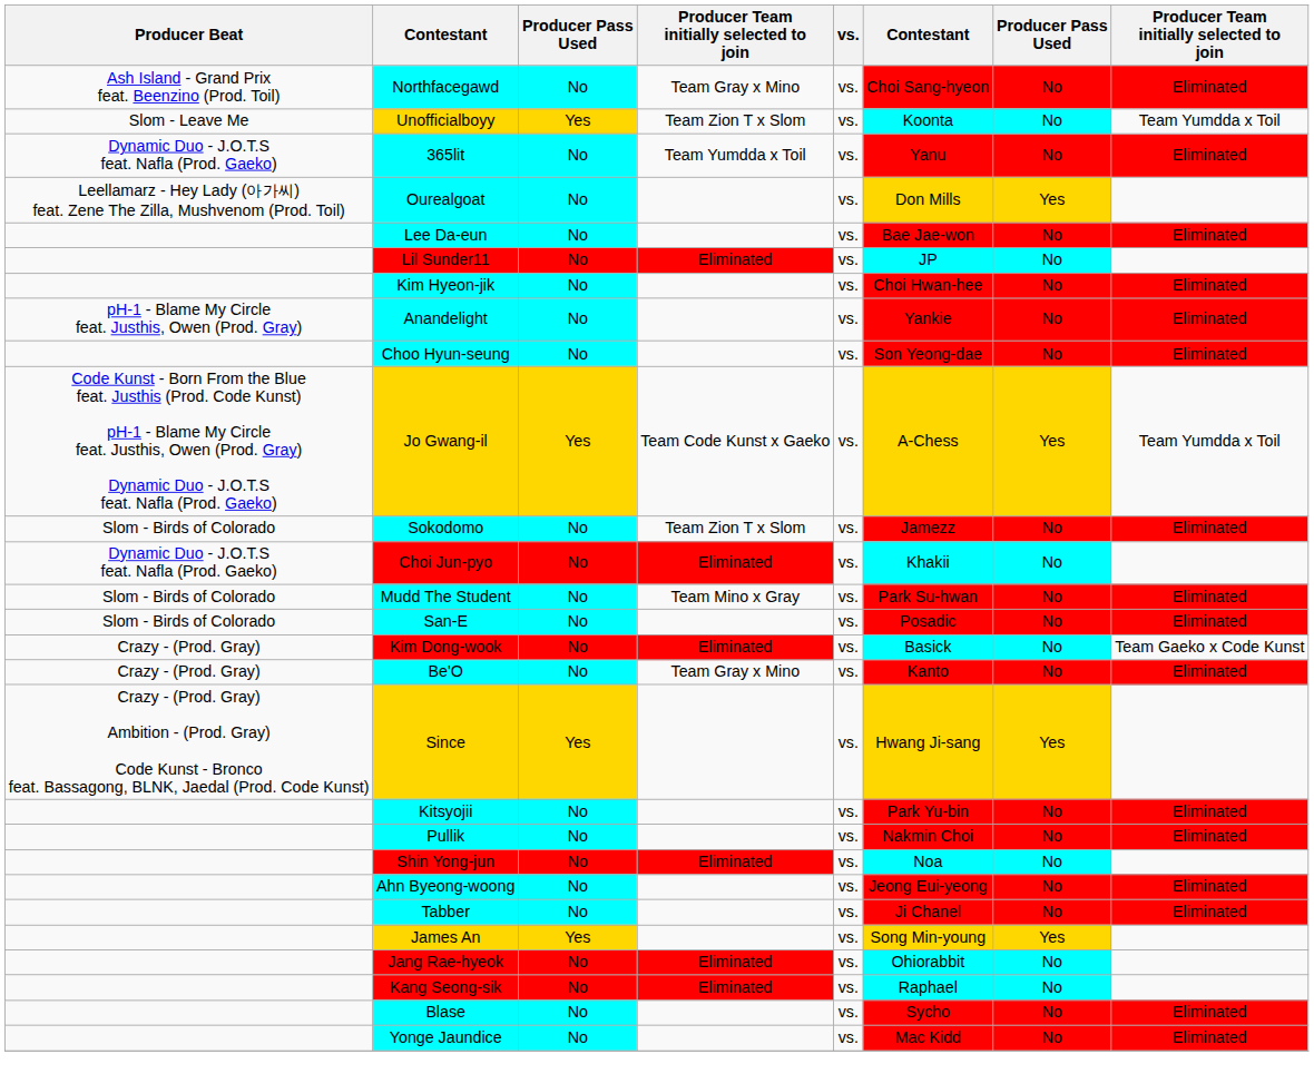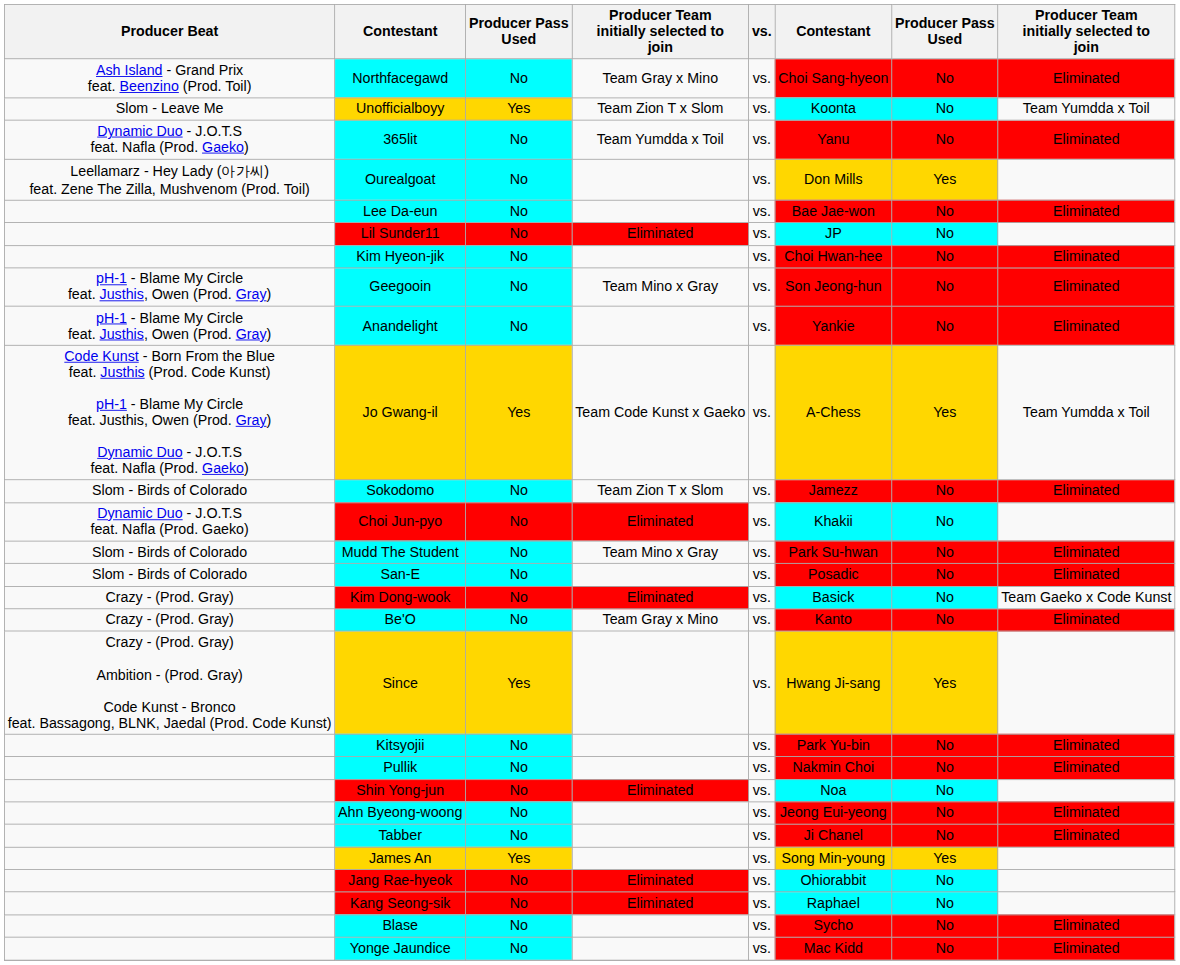 <table class="wikitable" style="text-align:center">
 <tr>
 <th>Producer Beat</th>
 <th>Contestant</th>
 <th>Producer Pass <br> Used</th>
 <th>Producer Team <br> initially selected to <br> join</th>
 <th>vs.</th>
 <th>Contestant</th>
 <th>Producer Pass <br> Used</th>
 <th>Producer Team <br> initially selected to <br> join</th>
 </tr>
 <tr>
 <td><a href='#'>Ash Island</a> - Grand Prix<br>feat. <a href='#'>Beenzino</a> (Prod. Toil)</td>
 <td style="background:cyan">Northfacegawd</td>
 <td style="background:cyan">No</td>
 <td>Team Gray x Mino</td>
 <td>vs.</td>
 <td style="background:red">Choi Sang-hyeon</td>
 <td style="background:red">No</td>
 <td style="background:red">Eliminated</td>
 </tr>
 <tr>
 <td>Slom - Leave Me</td>
 <td style="background:gold">Unofficialboyy</td>
 <td style="background:gold">Yes</td>
 <td>Team Zion T x Slom</td>
 <td>vs.</td>
 <td style="background:cyan">Koonta</td>
 <td style="background:cyan">No</td>
 <td>Team Yumdda x Toil</td>
 </tr>
 <tr>
 <td><a href='#'>Dynamic Duo</a> - J.O.T.S<br>feat. Nafla (Prod. <a href='#'>Gaeko</a>)</td>
 <td style="background:cyan">365lit</td>
 <td style="background:cyan">No</td>
 <td>Team Yumdda x Toil</td>
 <td>vs.</td>
 <td style="background:red">Yanu</td>
 <td style="background:red">No</td>
 <td style="background:red">Eliminated</td>
 </tr>
 <tr>
 <td>Leellamarz - Hey Lady (아가씨)<br>feat. Zene The Zilla, Mushvenom (Prod. Toil)</td>
 <td style="background:cyan">Ourealgoat</td>
 <td style="background:cyan">No</td>
 <td></td>
 <td>vs.</td>
 <td style="background:gold">Don Mills</td>
 <td style="background:gold">Yes</td>
 <td></td>
 </tr>
 <tr>
 <td></td>
 <td style="background:cyan">Lee Da-eun</td>
 <td style="background:cyan">No</td>
 <td></td>
 <td>vs.</td>
 <td style="background:red">Bae Jae-won</td>
 <td style="background:red">No</td>
 <td style="background:red">Eliminated</td>
 </tr>
 <tr>
 <td></td>
 <td style="background:red">Lil Sunder11</td>
 <td style="background:red">No</td>
 <td style="background:red">Eliminated</td>
 <td>vs.</td>
 <td style="background:cyan">JP</td>
 <td style="background:cyan">No</td>
 <td></td>
 </tr>
 <tr>
 <td></td>
 <td style="background:cyan">Kim Hyeon-jik</td>
 <td style="background:cyan">No</td>
 <td></td>
 <td>vs.</td>
 <td style="background:red">Choi Hwan-hee</td>
 <td style="background:red">No</td>
 <td style="background:red">Eliminated</td>
 </tr>
 <tr>
 <td><a href='#'>pH-1</a> - Blame My Circle<br>feat. <a href='#'>Justhis</a>, Owen (Prod. <a href='#'>Gray</a>)</td>
+<td style="background:cyan">Geegooin</td>
+<td style="background:cyan">No</td>
+<td>Team Mino x Gray</td>
+<td>vs.</td>
+<td style="background:red">Son Jeong-hun</td>
+<td style="background:red">No</td>
+<td style="background:red">Eliminated</td>
+</tr>
+<tr>
+<td><a href='#'>pH-1</a> - Blame My Circle<br>feat. <a href='#'>Justhis</a>, Owen (Prod. <a href='#'>Gray</a>)</td>
 <td style="background:cyan">Anandelight</td>
 <td style="background:cyan">No</td>
 <td></td>
 <td>vs.</td>
 <td style="background:red">Yankie</td>
-<td style="background:red">No</td>
-<td style="background:red">Eliminated</td>
-</tr>
-<tr>
-<td></td>
-<td style="background:cyan">Choo Hyun-seung</td>
-<td style="background:cyan">No</td>
-<td></td>
-<td>vs.</td>
-<td style="background:red">Son Yeong-dae</td>
 <td style="background:red">No</td>
 <td style="background:red">Eliminated</td>
 </tr>
 <tr>
 <td><a href='#'>Code Kunst</a> - Born From the Blue<br>feat. <a href='#'>Justhis</a> (Prod. Code Kunst)<br><br><a href='#'>pH-1</a> - Blame My Circle<br>feat. Justhis, Owen (Prod. <a href='#'>Gray</a>)<br><br><a href='#'>Dynamic Duo</a> - J.O.T.S<br>feat. Nafla (Prod. <a href='#'>Gaeko</a>)</td>
 <td style="background:gold">Jo Gwang-il</td>
 <td style="background:gold">Yes</td>
 <td>Team Code Kunst x Gaeko</td>
 <td>vs.</td>
 <td style="background:gold">A-Chess</td>
 <td style="background:gold">Yes</td>
 <td>Team Yumdda x Toil</td>
 </tr>
 <tr>
 <td>Slom - Birds of Colorado</td>
 <td style="background:cyan">Sokodomo</td>
 <td style="background:cyan">No</td>
 <td>Team Zion T x Slom</td>
 <td>vs.</td>
 <td style="background:red">Jamezz</td>
 <td style="background:red">No</td>
 <td style="background:red">Eliminated</td>
 </tr>
 <tr>
 <td><a href='#'>Dynamic Duo</a> - J.O.T.S<br>feat. Nafla (Prod. Gaeko)</td>
 <td style="background:red">Choi Jun-pyo</td>
 <td style="background:red">No</td>
 <td style="background:red">Eliminated</td>
 <td>vs.</td>
 <td style="background:cyan">Khakii</td>
 <td style="background:cyan">No</td>
 <td></td>
 </tr>
 <tr>
 <td>Slom - Birds of Colorado</td>
 <td style="background:cyan">Mudd The Student</td>
 <td style="background:cyan">No</td>
 <td>Team Mino x Gray</td>
 <td>vs.</td>
 <td style="background:red">Park Su-hwan</td>
 <td style="background:red">No</td>
 <td style="background:red">Eliminated</td>
 </tr>
 <tr>
 <td>Slom - Birds of Colorado</td>
 <td style="background:cyan">San-E</td>
 <td style="background:cyan">No</td>
 <td></td>
 <td>vs.</td>
 <td style="background:red">Posadic</td>
 <td style="background:red">No</td>
 <td style="background:red">Eliminated</td>
 </tr>
 <tr>
 <td>Crazy - (Prod. Gray)</td>
 <td style="background:red">Kim Dong-wook</td>
 <td style="background:red">No</td>
 <td style="background:red">Eliminated</td>
 <td>vs.</td>
 <td style="background:cyan">Basick</td>
 <td style="background:cyan">No</td>
 <td>Team Gaeko x Code Kunst</td>
 </tr>
 <tr>
 <td>Crazy - (Prod. Gray)</td>
 <td style="background:cyan">Be'O</td>
 <td style="background:cyan">No</td>
 <td>Team Gray x Mino</td>
 <td>vs.</td>
 <td style="background:red">Kanto</td>
 <td style="background:red">No</td>
 <td style="background:red">Eliminated</td>
 </tr>
 <tr>
 <td>Crazy - (Prod. Gray)<br><br>Ambition - (Prod. Gray)<br><br>Code Kunst - Bronco<br>feat. Bassagong, BLNK, Jaedal (Prod. Code Kunst)</td>
 <td style="background:gold">Since</td>
 <td style="background:gold">Yes</td>
 <td></td>
 <td>vs.</td>
 <td style="background:gold">Hwang Ji-sang</td>
 <td style="background:gold">Yes</td>
 <td></td>
 </tr>
 <tr>
 <td></td>
 <td style="background:cyan">Kitsyojii</td>
 <td style="background:cyan">No</td>
 <td></td>
 <td>vs.</td>
 <td style="background:red">Park Yu-bin</td>
 <td style="background:red">No</td>
 <td style="background:red">Eliminated</td>
 </tr>
 <tr>
 <td></td>
 <td style="background:cyan">Pullik</td>
 <td style="background:cyan">No</td>
 <td></td>
 <td>vs.</td>
 <td style="background:red">Nakmin Choi</td>
 <td style="background:red">No</td>
 <td style="background:red">Eliminated</td>
 </tr>
 <tr>
 <td></td>
 <td style="background:red">Shin Yong-jun</td>
 <td style="background:red">No</td>
 <td style="background:red">Eliminated</td>
 <td>vs.</td>
 <td style="background:cyan">Noa</td>
 <td style="background:cyan">No</td>
 <td></td>
 </tr>
 <tr>
 <td></td>
 <td style="background:cyan">Ahn Byeong-woong</td>
 <td style="background:cyan">No</td>
 <td></td>
 <td>vs.</td>
 <td style="background:red">Jeong Eui-yeong</td>
 <td style="background:red">No</td>
 <td style="background:red">Eliminated</td>
 </tr>
 <tr>
 <td></td>
 <td style="background:cyan">Tabber</td>
 <td style="background:cyan">No</td>
 <td></td>
 <td>vs.</td>
 <td style="background:red">Ji Chanel</td>
 <td style="background:red">No</td>
 <td style="background:red">Eliminated</td>
 </tr>
 <tr>
 <td></td>
 <td style="background:gold">James An</td>
 <td style="background:gold">Yes</td>
 <td></td>
 <td>vs.</td>
 <td style="background:gold">Song Min-young</td>
 <td style="background:gold">Yes</td>
 <td></td>
 </tr>
 <tr>
 <td></td>
 <td style="background:red">Jang Rae-hyeok</td>
 <td style="background:red">No</td>
 <td style="background:red">Eliminated</td>
 <td>vs.</td>
 <td style="background:cyan">Ohiorabbit</td>
 <td style="background:cyan">No</td>
 <td></td>
 </tr>
 <tr>
 <td></td>
 <td style="background:red">Kang Seong-sik</td>
 <td style="background:red">No</td>
 <td style="background:red">Eliminated</td>
 <td>vs.</td>
 <td style="background:cyan">Raphael</td>
 <td style="background:cyan">No</td>
 <td></td>
 </tr>
 <tr>
 <td></td>
 <td style="background:cyan">Blase</td>
 <td style="background:cyan">No</td>
 <td></td>
 <td>vs.</td>
 <td style="background:red">Sycho</td>
 <td style="background:red">No</td>
 <td style="background:red">Eliminated</td>
 </tr>
 <tr>
 <td></td>
 <td style="background:cyan">Yonge Jaundice</td>
 <td style="background:cyan">No</td>
 <td></td>
 <td>vs.</td>
 <td style="background:red">Mac Kidd</td>
 <td style="background:red">No</td>
 <td style="background:red">Eliminated</td>
 </tr>
 <tr>
 </tr>
 </table>
